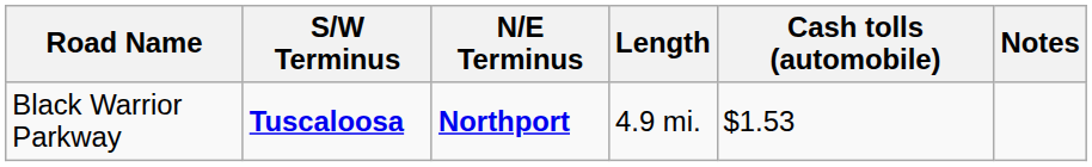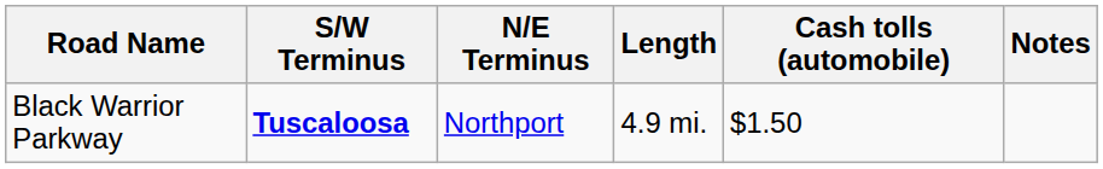 <table class="wikitable">
 <tr>
 <th>Road Name</th>
 <th>S/W Terminus</th>
 <th>N/E Terminus</th>
 <th>Length</th>
 <th>Cash tolls (automobile)</th>
 <th>Notes</th>
 </tr>
 <tr>
 <td>Black Warrior Parkway</td>
 <td><strong> <a href='#'>Tuscaloosa</a></strong></td>
-<td><strong> <a href='#'>Northport</a></strong></td>
+<td> <a href='#'>Northport</a></td>
 <td>4.9 mi.</td>
-<td>$1.53</td>
+<td>$1.50</td>
 <td></td>
 </tr>
 </table>
